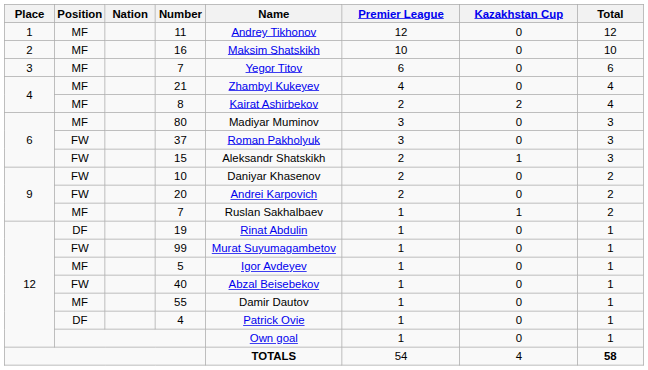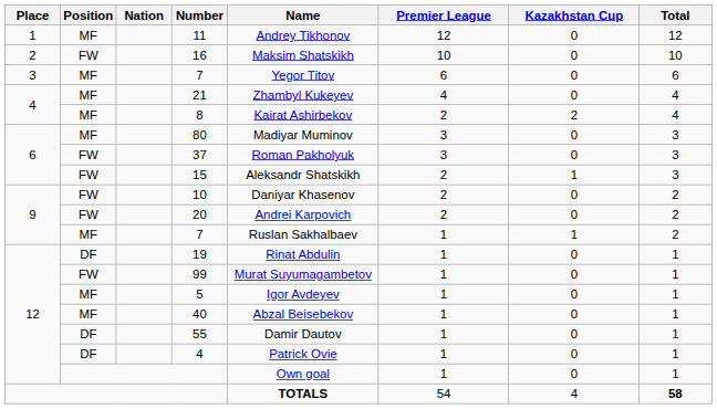 <table class="wikitable" style="font-size: 95%; text-align: center;">
 <tr>
 <th width=60>Place</th>
 <th width=60>Position</th>
 <th width=60>Nation</th>
 <th width=60>Number</th>
 <th width=175>Name</th>
 <th width=150><a href='#'>Premier League</a></th>
 <th width=150><a href='#'>Kazakhstan Cup</a></th>
 <th width=80><strong>Total</strong></th>
 </tr>
 <tr>
 <td>1</td>
 <td>MF</td>
 <td></td>
 <td>11</td>
 <td><a href='#'>Andrey Tikhonov</a></td>
 <td>12</td>
 <td>0</td>
 <td>12</td>
 </tr>
 <tr>
 <td>2</td>
-<td>MF</td>
+<td>FW</td>
 <td></td>
 <td>16</td>
 <td><a href='#'>Maksim Shatskikh</a></td>
 <td>10</td>
 <td>0</td>
 <td>10</td>
 </tr>
 <tr>
 <td>3</td>
 <td>MF</td>
 <td></td>
 <td>7</td>
 <td><a href='#'>Yegor Titov</a></td>
 <td>6</td>
 <td>0</td>
 <td>6</td>
 </tr>
 <tr>
 <td rowspan="2">4</td>
 <td>MF</td>
 <td></td>
 <td>21</td>
 <td><a href='#'>Zhambyl Kukeyev</a></td>
 <td>4</td>
 <td>0</td>
 <td>4</td>
 </tr>
 <tr>
 <td>MF</td>
 <td></td>
 <td>8</td>
 <td><a href='#'>Kairat Ashirbekov</a></td>
 <td>2</td>
 <td>2</td>
 <td>4</td>
 </tr>
 <tr>
 <td rowspan="3">6</td>
 <td>MF</td>
 <td></td>
 <td>80</td>
 <td>Madiyar Muminov</td>
 <td>3</td>
 <td>0</td>
 <td>3</td>
 </tr>
 <tr>
 <td>FW</td>
 <td></td>
 <td>37</td>
 <td><a href='#'>Roman Pakholyuk</a></td>
 <td>3</td>
 <td>0</td>
 <td>3</td>
 </tr>
 <tr>
 <td>FW</td>
 <td></td>
 <td>15</td>
 <td>Aleksandr Shatskikh</td>
 <td>2</td>
 <td>1</td>
 <td>3</td>
 </tr>
 <tr>
 <td rowspan="3">9</td>
 <td>FW</td>
 <td></td>
 <td>10</td>
 <td>Daniyar Khasenov</td>
 <td>2</td>
 <td>0</td>
 <td>2</td>
 </tr>
 <tr>
 <td>FW</td>
 <td></td>
 <td>20</td>
 <td><a href='#'>Andrei Karpovich</a></td>
 <td>2</td>
 <td>0</td>
 <td>2</td>
 </tr>
 <tr>
 <td>MF</td>
 <td></td>
 <td>7</td>
 <td>Ruslan Sakhalbaev</td>
 <td>1</td>
 <td>1</td>
 <td>2</td>
 </tr>
 <tr>
 <td rowspan="7">12</td>
 <td>DF</td>
 <td></td>
 <td>19</td>
 <td><a href='#'>Rinat Abdulin</a></td>
 <td>1</td>
 <td>0</td>
 <td>1</td>
 </tr>
 <tr>
 <td>FW</td>
 <td></td>
 <td>99</td>
 <td><a href='#'>Murat Suyumagambetov</a></td>
 <td>1</td>
 <td>0</td>
 <td>1</td>
 </tr>
 <tr>
 <td>MF</td>
 <td></td>
 <td>5</td>
 <td><a href='#'>Igor Avdeyev</a></td>
 <td>1</td>
 <td>0</td>
 <td>1</td>
 </tr>
 <tr>
-<td>FW</td>
+<td>MF</td>
 <td></td>
 <td>40</td>
 <td><a href='#'>Abzal Beisebekov</a></td>
 <td>1</td>
 <td>0</td>
 <td>1</td>
 </tr>
 <tr>
-<td>MF</td>
+<td>DF</td>
 <td></td>
 <td>55</td>
 <td>Damir Dautov</td>
 <td>1</td>
 <td>0</td>
 <td>1</td>
 </tr>
 <tr>
 <td>DF</td>
 <td></td>
 <td>4</td>
 <td><a href='#'>Patrick Ovie</a></td>
 <td>1</td>
 <td>0</td>
 <td>1</td>
 </tr>
 <tr>
 <td colspan="3"></td>
 <td><a href='#'>Own goal</a></td>
 <td>1</td>
 <td>0</td>
 <td>1</td>
 </tr>
 <tr>
 <td colspan="4"></td>
 <td><strong>TOTALS</strong></td>
 <td>54</td>
 <td>4</td>
 <td><strong>58</strong></td>
 </tr>
 </table>
